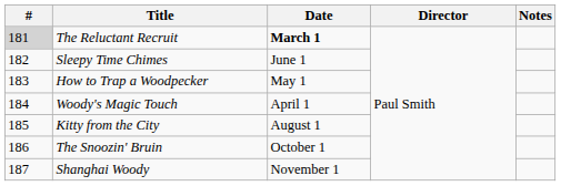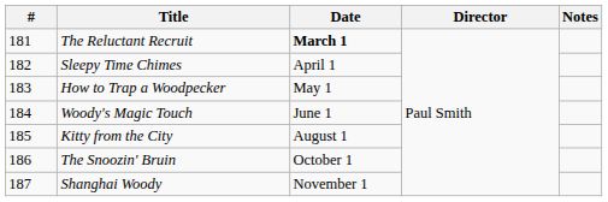 <table class="wikitable">
 <tr>
 <th style="width:3em">#</th>
 <th style="width:15em">Title</th>
 <th style="width:7em">Date</th>
 <th style="width:10em">Director</th>
 <th>Notes</th>
 </tr>
 <tr>
-<td style="background: lightgrey;">181</td>
+<td>181</td>
 <td><em>The Reluctant Recruit</em></td>
 <td><strong>March 1</strong></td>
 <td rowspan="7">Paul Smith</td>
 <td></td>
 </tr>
 <tr>
 <td>182</td>
 <td><em>Sleepy Time Chimes</em></td>
-<td>June 1</td>
+<td>April 1</td>
 <td></td>
 </tr>
 <tr>
 <td>183</td>
 <td><em>How to Trap a Woodpecker</em></td>
 <td>May 1</td>
 <td></td>
 </tr>
 <tr>
 <td>184</td>
 <td><em>Woody's Magic Touch</em></td>
-<td>April 1</td>
+<td>June 1</td>
 <td></td>
 </tr>
 <tr>
 <td>185</td>
 <td><em>Kitty from the City</em></td>
 <td>August 1</td>
 <td></td>
 </tr>
 <tr>
 <td>186</td>
 <td><em>The Snoozin' Bruin</em></td>
 <td>October 1</td>
 <td></td>
 </tr>
 <tr>
 <td>187</td>
 <td><em>Shanghai Woody</em></td>
 <td>November 1</td>
 <td></td>
 </tr>
 </table>
